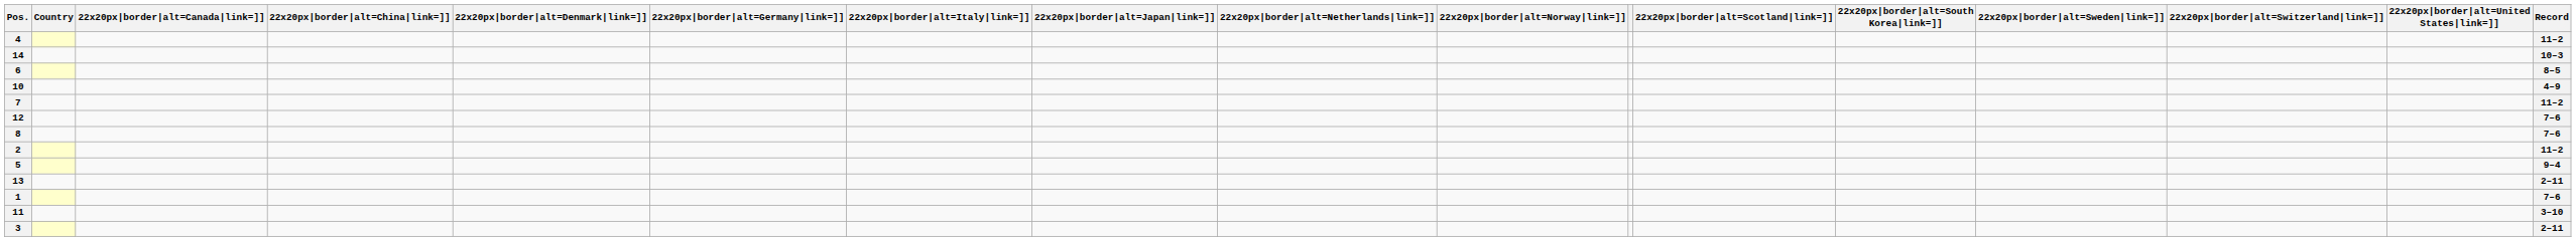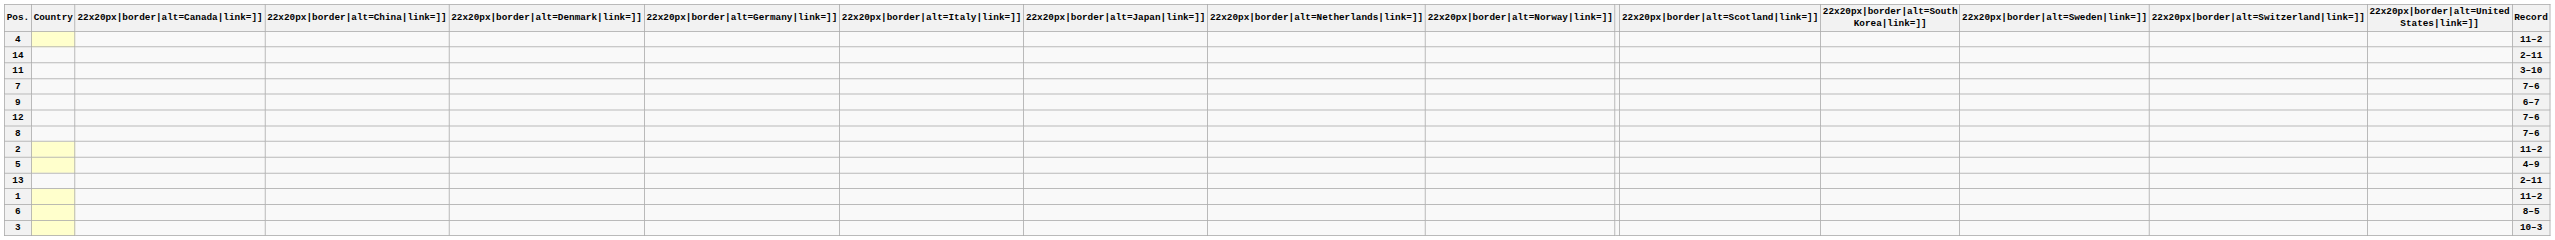 <table class="wikitable sortable nowrap" style="text-align:center; font-size:0.9em;">
 <tr>
 <th>Pos.</th>
 <th>Country</th>
 <th [[Image:>22x20px|border|alt=Canada|link=]]</th>
 <th [[Image:>22x20px|border|alt=China|link=]]</th>
 <th [[Image:>22x20px|border|alt=Denmark|link=]]</th>
 <th [[Image:>22x20px|border|alt=Germany|link=]]</th>
 <th [[Image:>22x20px|border|alt=Italy|link=]]</th>
 <th [[Image:>22x20px|border|alt=Japan|link=]]</th>
 <th [[Image:>22x20px|border|alt=Netherlands|link=]]</th>
 <th [[Image:>22x20px|border|alt=Norway|link=]]</th>
 <th></th>
 <th [[Image:>22x20px|border|alt=Scotland|link=]]</th>
 <th [[Image:>22x20px|border|alt=South Korea|link=]]</th>
 <th [[Image:>22x20px|border|alt=Sweden|link=]]</th>
 <th [[Image:>22x20px|border|alt=Switzerland|link=]]</th>
 <th [[Image:>22x20px|border|alt=United States|link=]]</th>
 <th>Record</th>
 </tr>
 <tr>
 <th>4</th>
 <td style="text-align:left; background:#ffffcc;"></td>
 <td></td>
 <td></td>
 <td></td>
 <td></td>
 <td></td>
 <td></td>
 <td></td>
 <td></td>
 <td></td>
 <td></td>
 <td></td>
 <td></td>
 <td></td>
 <td></td>
 <th>11–2</th>
 </tr>
 <tr>
 <th>14</th>
 <td style="text-align:left;"></td>
 <td></td>
 <td></td>
 <td></td>
 <td></td>
 <td></td>
 <td></td>
 <td></td>
 <td></td>
 <td></td>
 <td></td>
 <td></td>
 <td></td>
 <td></td>
 <td></td>
-<th>10–3</th>
+<th>2–11</th>
 </tr>
 <tr>
-<th>6</th>
-<td style="text-align:left; background:#ffffcc;"></td>
-<td></td>
-<td></td>
-<td></td>
-<td></td>
-<td></td>
-<td></td>
-<td></td>
-<td></td>
-<td></td>
-<td></td>
-<td></td>
-<td></td>
-<td></td>
-<td></td>
-<th>8–5</th>
-</tr>
-<tr>
-<th>10</th>
+<th>11</th>
 <td style="text-align:left;"></td>
 <td></td>
 <td></td>
 <td></td>
 <td></td>
 <td></td>
 <td></td>
 <td></td>
 <td></td>
 <td></td>
 <td></td>
 <td></td>
 <td></td>
 <td></td>
 <td></td>
-<th>4–9</th>
+<th>3–10</th>
 </tr>
 <tr>
 <th>7</th>
 <td style="text-align:left;"></td>
 <td></td>
 <td></td>
 <td></td>
 <td></td>
 <td></td>
 <td></td>
 <td></td>
 <td></td>
 <td></td>
 <td></td>
 <td></td>
 <td></td>
 <td></td>
 <td></td>
-<th>11–2</th>
+<th>7–6</th>
+</tr>
+<tr>
+<th>9</th>
+<td style="text-align:left;"></td>
+<td></td>
+<td></td>
+<td></td>
+<td></td>
+<td></td>
+<td></td>
+<td></td>
+<td></td>
+<td></td>
+<td></td>
+<td></td>
+<td></td>
+<td></td>
+<td></td>
+<th>6–7</th>
 </tr>
 <tr>
 <th>12</th>
 <td style="text-align:left;"></td>
 <td></td>
 <td></td>
 <td></td>
 <td></td>
 <td></td>
 <td></td>
 <td></td>
 <td></td>
 <td></td>
 <td></td>
 <td></td>
 <td></td>
 <td></td>
 <td></td>
 <th>7–6</th>
 </tr>
 <tr>
 <th>8</th>
 <td style="text-align:left;"></td>
 <td></td>
 <td></td>
 <td></td>
 <td></td>
 <td></td>
 <td></td>
 <td></td>
 <td></td>
 <td></td>
 <td></td>
 <td></td>
 <td></td>
 <td></td>
 <td></td>
 <th>7–6</th>
 </tr>
 <tr>
 <th>2</th>
 <td style="text-align:left; background:#ffffcc;"> </td>
 <td></td>
 <td></td>
 <td></td>
 <td></td>
 <td></td>
 <td></td>
 <td></td>
 <td></td>
 <td></td>
 <td></td>
 <td></td>
 <td></td>
 <td></td>
 <td></td>
 <th>11–2</th>
 </tr>
 <tr>
 <th>5</th>
 <td style="text-align:left; background:#ffffcc;"></td>
 <td></td>
 <td></td>
 <td></td>
 <td></td>
 <td></td>
 <td></td>
 <td></td>
 <td></td>
 <td></td>
 <td></td>
 <td></td>
 <td></td>
 <td></td>
 <td></td>
-<th>9–4</th>
+<th>4–9</th>
 </tr>
 <tr>
 <th>13</th>
 <td style="text-align:left;"></td>
 <td></td>
 <td></td>
 <td></td>
 <td></td>
 <td></td>
 <td></td>
 <td></td>
 <td></td>
 <td></td>
 <td></td>
 <td></td>
 <td></td>
 <td></td>
 <td></td>
 <th>2–11</th>
 </tr>
 <tr>
 <th>1</th>
 <td style="text-align:left; background:#ffffcc;"></td>
 <td></td>
 <td></td>
 <td></td>
 <td></td>
 <td></td>
 <td></td>
 <td></td>
 <td></td>
 <td></td>
 <td></td>
 <td></td>
 <td></td>
 <td></td>
 <td></td>
-<th>7–6</th>
+<th>11–2</th>
 </tr>
 <tr>
-<th>11</th>
-<td style="text-align:left;"></td>
+<th>6</th>
+<td style="text-align:left; background:#ffffcc;"></td>
 <td></td>
 <td></td>
 <td></td>
 <td></td>
 <td></td>
 <td></td>
 <td></td>
 <td></td>
 <td></td>
 <td></td>
 <td></td>
 <td></td>
 <td></td>
 <td></td>
-<th>3–10</th>
+<th>8–5</th>
 </tr>
 <tr>
 <th>3</th>
 <td style="text-align:left; background:#ffffcc;"></td>
 <td></td>
 <td></td>
 <td></td>
 <td></td>
 <td></td>
 <td></td>
 <td></td>
 <td></td>
 <td></td>
 <td></td>
 <td></td>
 <td></td>
 <td></td>
 <td></td>
-<th>2–11</th>
+<th>10–3</th>
 </tr>
 </table>
